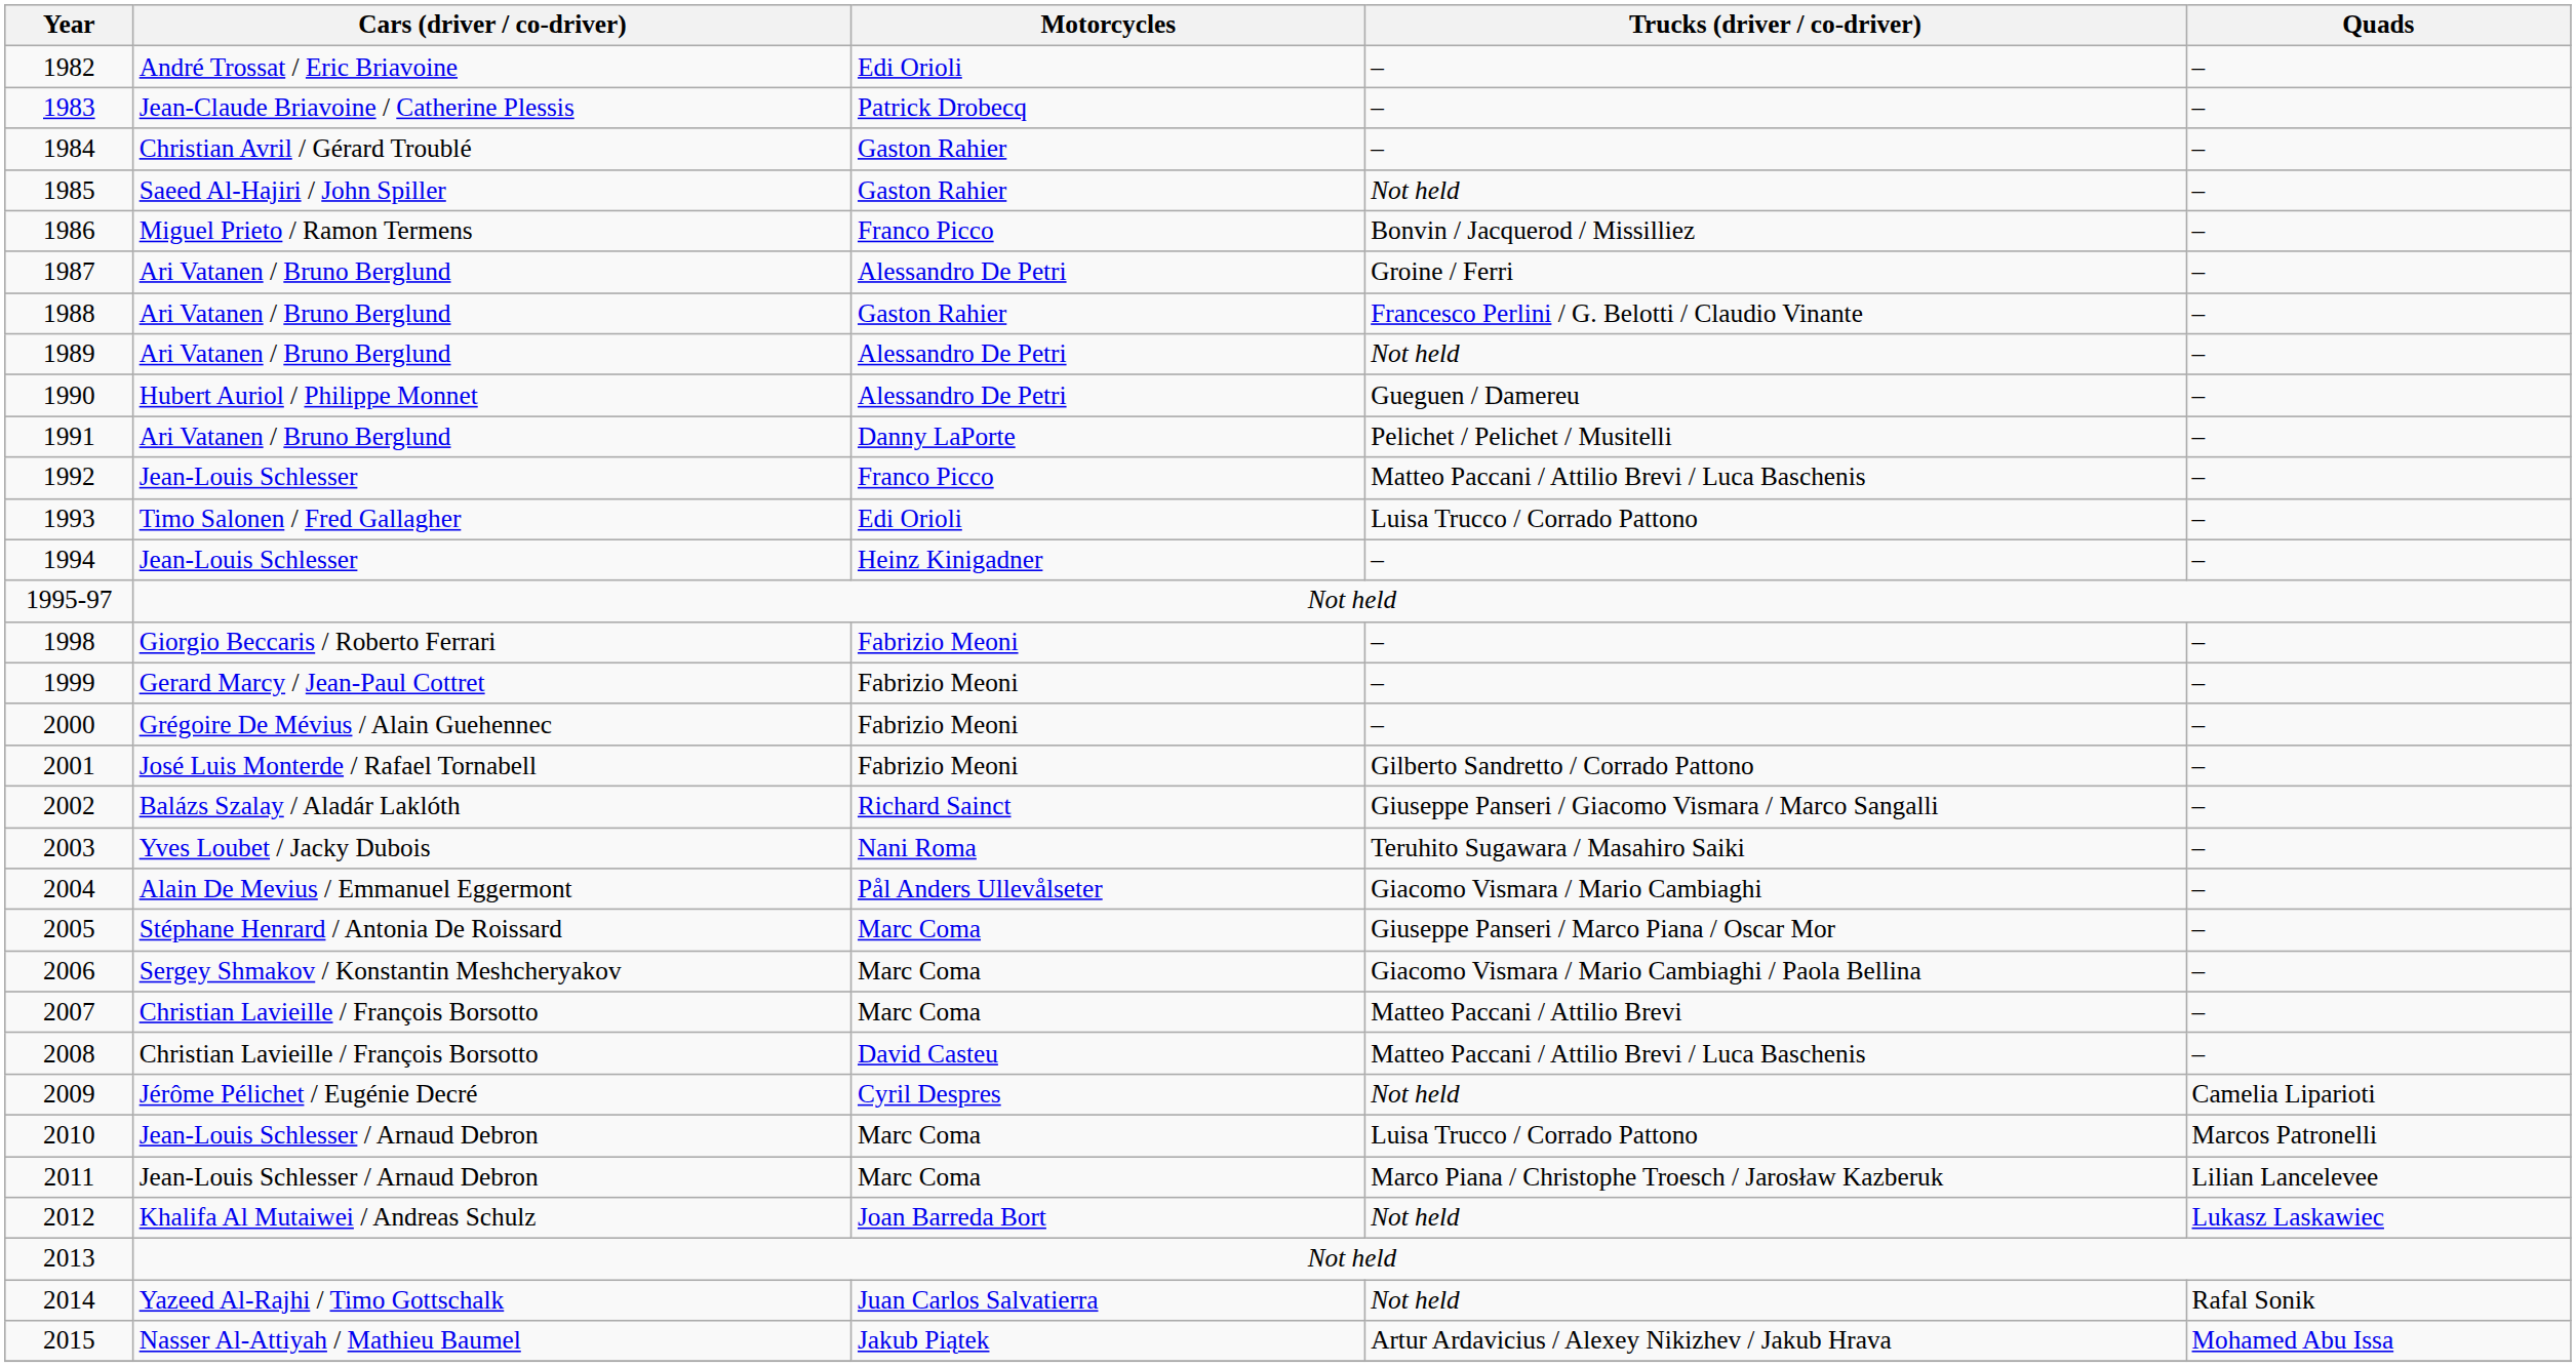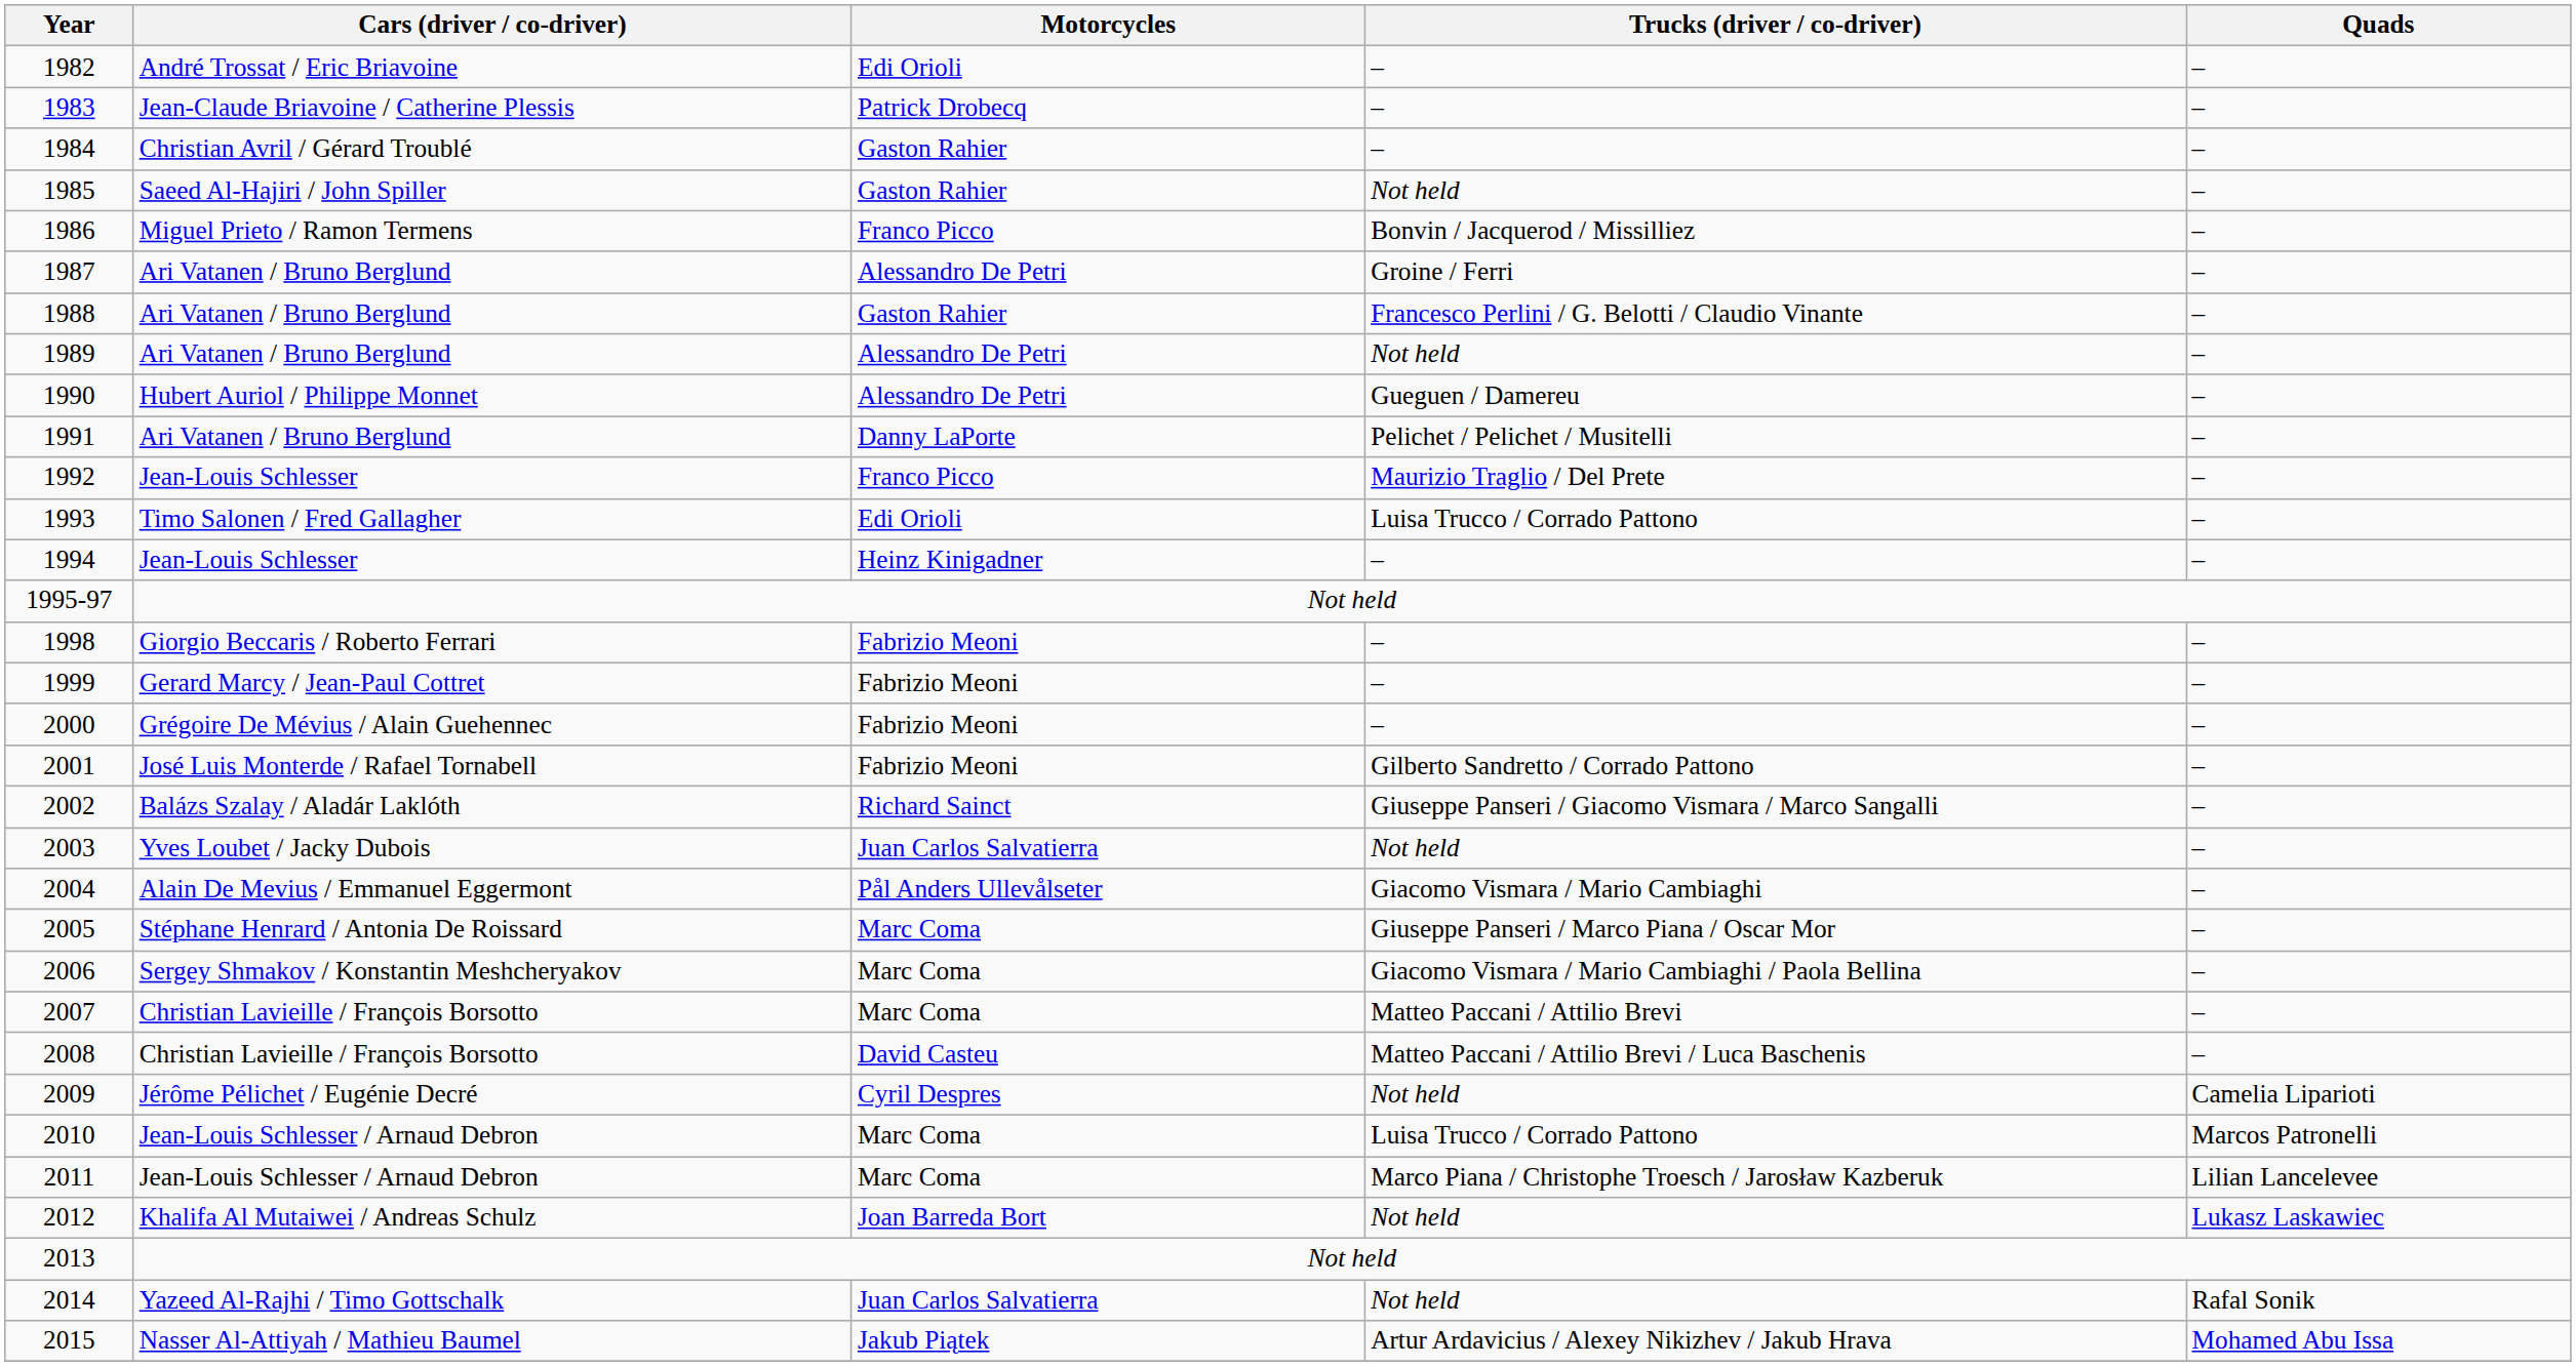 <table class="wikitable" width=100%>
 <tr>
 <th width="5%">Year</th>
 <th width="28%">Cars (driver / co-driver)</th>
 <th width="20%">Motorcycles</th>
 <th width="32%">Trucks (driver / co-driver)</th>
 <th width="20%">Quads</th>
 </tr>
 <tr>
 <td align="center">1982</td>
 <td align="left"> <a href='#'>André Trossat</a> / <a href='#'>Eric Briavoine</a></td>
 <td align="left"> <a href='#'>Edi Orioli</a></td>
 <td align="left">–</td>
 <td align="left">–</td>
 </tr>
 <tr>
 <td align="center"><a href='#'>1983</a></td>
 <td align="left"> <a href='#'>Jean-Claude Briavoine</a> / <a href='#'>Catherine Plessis</a></td>
 <td align="left"> <a href='#'>Patrick Drobecq</a></td>
 <td align="left">–</td>
 <td align="left">–</td>
 </tr>
 <tr>
 <td align="center">1984</td>
 <td align="left"> <a href='#'>Christian Avril</a> / Gérard Troublé</td>
 <td align="left"> <a href='#'>Gaston Rahier</a></td>
 <td align="left">–</td>
 <td align="left">–</td>
 </tr>
 <tr>
 <td align="center">1985</td>
 <td align="left"> <a href='#'>Saeed Al-Hajiri</a> /  <a href='#'>John Spiller</a></td>
 <td align="left"> <a href='#'>Gaston Rahier</a></td>
 <td align="left"><em>Not held</em></td>
 <td align="left">–</td>
 </tr>
 <tr>
 <td align="center">1986</td>
 <td align="left"> <a href='#'>Miguel Prieto</a> / Ramon Termens</td>
 <td align="left"> <a href='#'>Franco Picco</a></td>
 <td align="left"> Bonvin / Jacquerod / Missilliez</td>
 <td align="left">–</td>
 </tr>
 <tr>
 <td align="center">1987</td>
 <td align="left"> <a href='#'>Ari Vatanen</a> /  <a href='#'>Bruno Berglund</a></td>
 <td align="left"> <a href='#'>Alessandro De Petri</a></td>
 <td align="left"> Groine / Ferri</td>
 <td align="left">–</td>
 </tr>
 <tr>
 <td align="center">1988</td>
 <td align="left"> <a href='#'>Ari Vatanen</a> /  <a href='#'>Bruno Berglund</a></td>
 <td align="left"> <a href='#'>Gaston Rahier</a></td>
 <td align="left"> <a href='#'>Francesco Perlini</a> / G. Belotti / Claudio Vinante</td>
 <td align="left">–</td>
 </tr>
 <tr>
 <td align="center">1989</td>
 <td align="left"> <a href='#'>Ari Vatanen</a> /  <a href='#'>Bruno Berglund</a></td>
 <td align="left"> <a href='#'>Alessandro De Petri</a></td>
 <td align="left"><em>Not held</em></td>
 <td align="left">–</td>
 </tr>
 <tr>
 <td align="center">1990</td>
 <td align="left"> <a href='#'>Hubert Auriol</a> / <a href='#'>Philippe Monnet</a></td>
 <td align="left"> <a href='#'>Alessandro De Petri</a></td>
 <td align="left"> Gueguen / Damereu</td>
 <td align="left">–</td>
 </tr>
 <tr>
 <td align="center">1991</td>
 <td align="left"> <a href='#'>Ari Vatanen</a> /  <a href='#'>Bruno Berglund</a></td>
 <td align="left"> <a href='#'>Danny LaPorte</a></td>
 <td align="left"> Pelichet / Pelichet / Musitelli</td>
 <td align="left">–</td>
 </tr>
 <tr>
 <td align="center">1992</td>
 <td align="left"> <a href='#'>Jean-Louis Schlesser</a></td>
 <td align="left"> <a href='#'>Franco Picco</a></td>
-<td align="left"> Matteo Paccani /  Attilio Brevi /  Luca Baschenis</td>
+<td align="left"> <a href='#'>Maurizio Traglio</a> / Del Prete</td>
 <td align="left">–</td>
 </tr>
 <tr>
 <td align="center">1993</td>
 <td align="left"> <a href='#'>Timo Salonen</a> /  <a href='#'>Fred Gallagher</a></td>
 <td align="left"> <a href='#'>Edi Orioli</a></td>
 <td align="left"> Luisa Trucco /  Corrado Pattono</td>
 <td align="left">–</td>
 </tr>
 <tr>
 <td align="center">1994</td>
 <td align="left"> <a href='#'>Jean-Louis Schlesser</a></td>
 <td align="left"> <a href='#'>Heinz Kinigadner</a></td>
 <td align="left">–</td>
 <td align="left">–</td>
 </tr>
 <tr>
 <td align="center">1995-97</td>
 <td colspan="4" align="center"><em>Not held</em></td>
 </tr>
 <tr>
 <td align="center">1998</td>
 <td align="left"> <a href='#'>Giorgio Beccaris</a> / Roberto Ferrari</td>
 <td align="left">  <a href='#'>Fabrizio Meoni</a></td>
 <td align="left">–</td>
 <td align="left">–</td>
 </tr>
 <tr>
 <td align="center">1999</td>
 <td align="left"> <a href='#'>Gerard Marcy</a> / <a href='#'>Jean-Paul Cottret</a></td>
 <td align="left"> Fabrizio Meoni</td>
 <td align="left">–</td>
 <td align="left">–</td>
 </tr>
 <tr>
 <td align="center">2000</td>
 <td align="left"> <a href='#'>Grégoire De Mévius</a> /  Alain Guehennec</td>
 <td align="left"> Fabrizio Meoni</td>
 <td align="left">–</td>
 <td align="left">–</td>
 </tr>
 <tr>
 <td align="center">2001</td>
 <td align="left"> <a href='#'>José Luis Monterde</a> / Rafael Tornabell</td>
 <td align="left"> Fabrizio Meoni</td>
 <td align="left"> Gilberto Sandretto / Corrado Pattono</td>
 <td align="left">–</td>
 </tr>
 <tr>
 <td align="center">2002</td>
 <td align="left"> <a href='#'>Balázs Szalay</a> / Aladár Laklóth</td>
 <td align="left"> <a href='#'>Richard Sainct</a></td>
 <td align="left"> Giuseppe Panseri / Giacomo Vismara / Marco Sangalli</td>
 <td align="left">–</td>
 </tr>
 <tr>
 <td align="center">2003</td>
 <td align="left"> <a href='#'>Yves Loubet</a> / Jacky Dubois</td>
-<td align="left"> <a href='#'>Nani Roma</a></td>
-<td align="left"> Teruhito Sugawara / Masahiro Saiki</td>
+<td align="left"> <a href='#'>Juan Carlos Salvatierra</a></td>
+<td align="left"><em>Not held</em></td>
 <td align="left">–</td>
 </tr>
 <tr>
 <td align="center">2004</td>
 <td align="left"> <a href='#'>Alain De Mevius</a> /  Emmanuel Eggermont</td>
 <td align="left"> <a href='#'>Pål Anders Ullevålseter</a></td>
 <td align="left"> Giacomo Vismara / Mario Cambiaghi</td>
 <td align="left">–</td>
 </tr>
 <tr>
 <td align="center">2005</td>
 <td align="left"> <a href='#'>Stéphane Henrard</a> / Antonia De Roissard</td>
 <td align="left"> <a href='#'>Marc Coma</a></td>
 <td align="left"> Giuseppe Panseri / Marco Piana / Oscar Mor</td>
 <td align="left">–</td>
 </tr>
 <tr>
 <td align="center">2006</td>
 <td align="left"> <a href='#'>Sergey Shmakov</a> / Konstantin Meshcheryakov</td>
 <td align="left"> Marc Coma</td>
 <td align="left"> Giacomo Vismara / Mario Cambiaghi / Paola Bellina</td>
 <td align="left">–</td>
 </tr>
 <tr>
 <td align="center">2007</td>
 <td align="left"> <a href='#'>Christian Lavieille</a> / François Borsotto</td>
 <td align="left"> Marc Coma</td>
 <td align="left"> Matteo Paccani / Attilio Brevi</td>
 <td align="left">–</td>
 </tr>
 <tr>
 <td align="center">2008</td>
 <td align="left"> Christian Lavieille / François Borsotto</td>
 <td align="left"> <a href='#'>David Casteu</a></td>
 <td align="left"> Matteo Paccani /  Attilio Brevi /  Luca Baschenis</td>
 <td align="left">–</td>
 </tr>
 <tr>
 <td align="center">2009</td>
 <td align="left"> <a href='#'>Jérôme Pélichet</a> / Eugénie Decré</td>
 <td align="left"> <a href='#'>Cyril Despres</a></td>
 <td align="left"><em>Not held</em></td>
 <td align="left"> Camelia Liparioti</td>
 </tr>
 <tr>
 <td align="center">2010</td>
 <td align="left"> <a href='#'>Jean-Louis Schlesser</a> / Arnaud Debron</td>
 <td align="left"> Marc Coma</td>
 <td align="left"> Luisa Trucco /  Corrado Pattono</td>
 <td align="left"> Marcos Patronelli</td>
 </tr>
 <tr>
 <td align="center">2011</td>
 <td align="left"> Jean-Louis Schlesser / Arnaud Debron</td>
 <td align="left"> Marc Coma</td>
 <td align="left"> Marco Piana /  Christophe Troesch /  Jarosław Kazberuk</td>
 <td align="left"> Lilian Lancelevee</td>
 </tr>
 <tr>
 <td align="center">2012</td>
 <td align="left"> <a href='#'>Khalifa Al Mutaiwei</a> /  Andreas Schulz</td>
 <td align="left"> <a href='#'>Joan Barreda Bort</a></td>
 <td align="left"><em>Not held</em></td>
 <td align="left"> <a href='#'>Lukasz Laskawiec</a></td>
 </tr>
 <tr>
 <td align="center">2013</td>
 <td colspan="4" align="center"><em>Not held</em></td>
 </tr>
 <tr>
 <td align="center">2014</td>
 <td align="left"> <a href='#'>Yazeed Al-Rajhi</a> /  <a href='#'>Timo Gottschalk</a></td>
 <td align="left"> <a href='#'>Juan Carlos Salvatierra</a></td>
 <td align="left"><em>Not held</em></td>
 <td align="left"> Rafal Sonik</td>
 </tr>
 <tr>
 <td align="center">2015</td>
 <td align="left"> <a href='#'>Nasser Al-Attiyah</a> /  <a href='#'>Mathieu Baumel</a></td>
 <td align="left"> <a href='#'>Jakub Piątek</a></td>
 <td align="left"> Artur Ardavicius / Alexey Nikizhev /  Jakub Hrava</td>
 <td align="left"> <a href='#'>Mohamed Abu Issa</a></td>
 </tr>
 <tr>
 </tr>
 </table>
